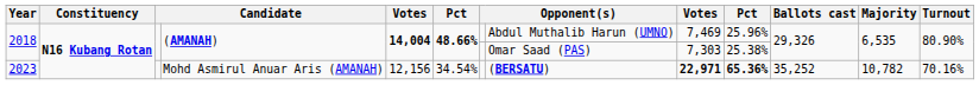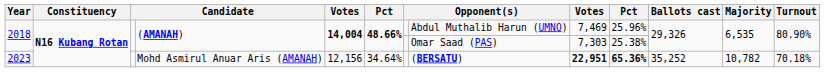 <table class="wikitable" style="margin:0.5em ; font-size:95%">
 <tr>
 <th>Year</th>
 <th>Constituency</th>
 <th colspan=2>Candidate</th>
 <th>Votes</th>
 <th>Pct</th>
 <th colspan=2>Opponent(s)</th>
 <th>Votes</th>
 <th>Pct</th>
 <th>Ballots cast</th>
 <th>Majority</th>
 <th>Turnout</th>
 </tr>
 <tr>
 <td rowspan=2><a href='#'>2018</a></td>
 <td rowspan=3><strong>N16 <a href='#'>Kubang Rotan</a></strong></td>
 <td rowspan=2 ></td>
 <td rowspan=2> (<a href='#'><strong>AMANAH</strong></a>)</td>
 <td rowspan=2 align="right"><strong>14,004</strong></td>
 <td rowspan=2><strong>48.66%</strong></td>
 <td></td>
 <td>Abdul Muthalib Harun (<a href='#'>UMNO</a>)</td>
 <td align="right">7,469</td>
 <td>25.96%</td>
 <td rowspan=2>29,326</td>
 <td rowspan=2>6,535</td>
 <td rowspan=2>80.90%</td>
 </tr>
 <tr>
 <td></td>
 <td>Omar Saad (<a href='#'>PAS</a>)</td>
 <td align="right">7,303</td>
 <td>25.38%</td>
 </tr>
 <tr>
 <td><a href='#'>2023</a></td>
 <td></td>
 <td>Mohd Asmirul Anuar Aris (<a href='#'>AMANAH</a>)</td>
 <td align="right">12,156</td>
-<td>34.54%</td>
+<td>34.64%</td>
 <td bgcolor=></td>
 <td> (<a href='#'><strong>BERSATU</strong></a>)</td>
-<td align=right><strong>22,971</strong></td>
+<td align=right><strong>22,951</strong></td>
 <td><strong>65.36%</strong></td>
 <td>35,252</td>
 <td>10,782</td>
-<td>70.16%</td>
+<td>70.18%</td>
 </tr>
 </table>
